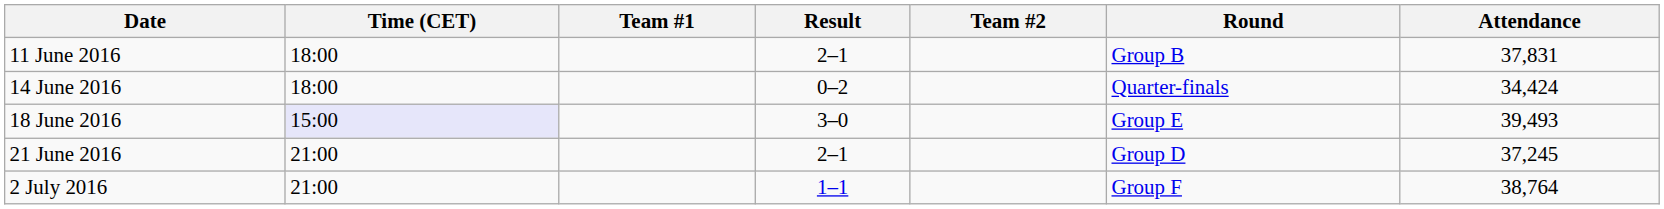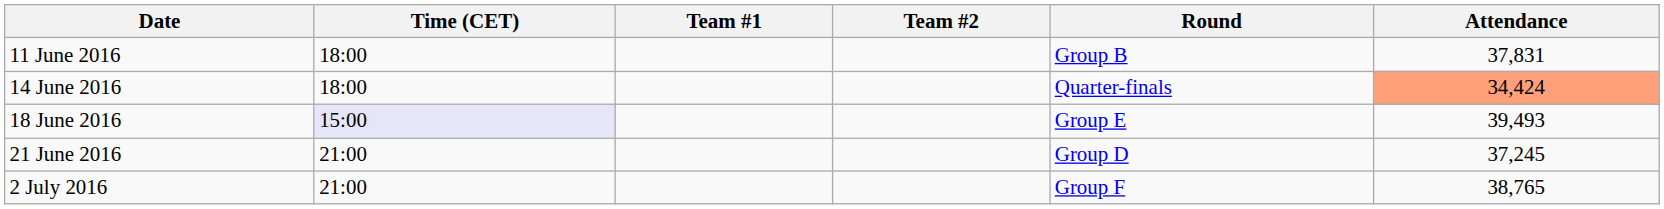 <table class="wikitable" style="text-align: left;" width="100%">
 <tr>
 <th>Date</th>
 <th>Time (CET)</th>
 <th>Team #1</th>
-<th>Result</th>
 <th>Team #2</th>
 <th>Round</th>
 <th>Attendance</th>
 </tr>
 <tr>
 <td>11 June 2016</td>
 <td>18:00</td>
 <td></td>
-<td style="text-align:center;">2–1</td>
 <td></td>
 <td><a href='#'>Group B</a></td>
 <td style="text-align:center;">37,831</td>
 </tr>
 <tr>
 <td>14 June 2016</td>
 <td>18:00</td>
 <td></td>
-<td style="text-align:center;">0–2</td>
 <td></td>
 <td><a href='#'>Quarter-finals</a></td>
-<td style="text-align:center;">34,424</td>
+<td style="background: lightsalmon; text-align:center;">34,424</td>
 </tr>
 <tr>
 <td>18 June 2016</td>
 <td style="background: lavender;">15:00</td>
 <td></td>
-<td style="text-align:center;">3–0</td>
 <td></td>
 <td><a href='#'>Group E</a></td>
 <td style="text-align:center;">39,493</td>
 </tr>
 <tr>
 <td>21 June 2016</td>
 <td>21:00</td>
 <td></td>
-<td style="text-align:center;">2–1</td>
 <td></td>
 <td><a href='#'>Group D</a></td>
 <td style="text-align:center;">37,245</td>
 </tr>
 <tr>
 <td>2 July 2016</td>
 <td>21:00</td>
 <td></td>
-<td style="text-align:center;"><a href='#'>1–1</a> </td>
 <td></td>
 <td><a href='#'>Group F</a></td>
-<td style="text-align:center;">38,764</td>
+<td style="text-align:center;">38,765</td>
 </tr>
 </table>
